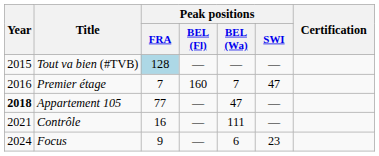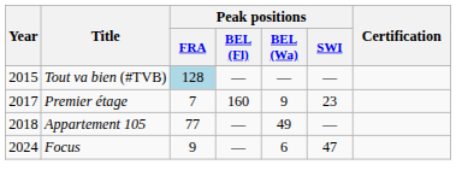 <table class="wikitable">
 <tr>
 <th rowspan="2">Year</th>
 <th rowspan="2">Title</th>
 <th colspan="4">Peak positions</th>
 <th rowspan="2" style="text-align:center; width:100px;">Certification</th>
 </tr>
 <tr>
 <th scope="col" style="width:3em;font-size:90%;"><a href='#'>FRA</a><br></th>
 <th scope="col" style="width:3em;font-size:90%;"><a href='#'>BEL<br>(Fl)</a><br></th>
 <th scope="col" style="width:3em;font-size:90%;"><a href='#'>BEL<br>(Wa)</a><br></th>
 <th scope="col" style="width:3em;font-size:90%;"><a href='#'>SWI</a><br></th>
 </tr>
 <tr>
 <td style="text-align:center;">2015</td>
 <td><em>Tout va bien</em> (#TVB)</td>
 <td style="background: lightblue; text-align:center;">128</td>
 <td style="text-align:center;">—</td>
 <td style="text-align:center;">—</td>
 <td style="text-align:center;">—</td>
 <td style="text-align:center;"></td>
 </tr>
 <tr>
-<td style="text-align:center;">2016</td>
+<td style="text-align:center;">2017</td>
 <td><em>Premier étage</em></td>
 <td style="text-align:center;">7</td>
 <td style="text-align:center;">160</td>
-<td style="text-align:center;">7</td>
-<td style="text-align:center;">47</td>
+<td style="text-align:center;">9</td>
+<td style="text-align:center;">23</td>
 <td style="text-align:center;"></td>
 </tr>
 <tr>
-<td style="text-align:center;"><strong>2018</strong></td>
+<td style="text-align:center;">2018</td>
 <td><em>Appartement 105</em></td>
 <td style="text-align:center;">77</td>
 <td style="text-align:center;">—</td>
-<td style="text-align:center;">47</td>
-<td style="text-align:center;">—</td>
-<td style="text-align:center;"></td>
-</tr>
-<tr>
-<td style="text-align:center;">2021</td>
-<td><em>Contrôle</em></td>
-<td style="text-align:center;">16</td>
-<td style="text-align:center;">—</td>
-<td style="text-align:center;">111</td>
+<td style="text-align:center;">49</td>
 <td style="text-align:center;">—</td>
 <td style="text-align:center;"></td>
 </tr>
 <tr>
 <td style="text-align:center;">2024</td>
 <td><em>Focus</em></td>
 <td style="text-align:center;">9</td>
 <td style="text-align:center;">—</td>
 <td style="text-align:center;">6</td>
-<td style="text-align:center;">23</td>
+<td style="text-align:center;">47</td>
 <td style="text-align:center;"></td>
 </tr>
 </table>
